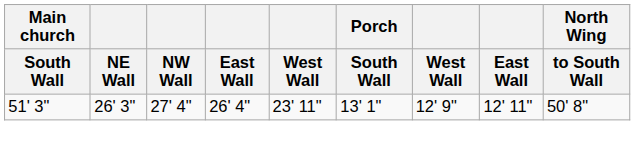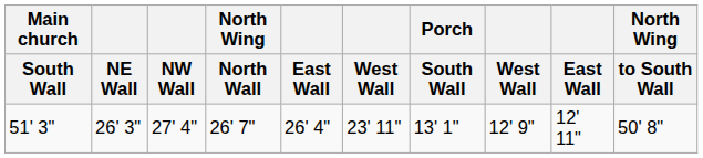 <table class="wikitable">
 <tr>
 <th>Main church</th>
 <th></th>
 <th></th>
+<th>North Wing</th>
 <th></th>
 <th></th>
 <th>Porch</th>
 <th></th>
 <th></th>
 <th>North Wing</th>
 </tr>
 <tr>
 <th>South Wall</th>
 <th>NE Wall</th>
 <th>NW Wall</th>
+<th>North Wall</th>
 <th>East Wall</th>
 <th>West Wall</th>
 <th>South Wall</th>
 <th>West Wall</th>
 <th>East Wall</th>
 <th>to South Wall</th>
 </tr>
 <tr>
 <td>51' 3"</td>
 <td>26' 3"</td>
 <td>27' 4"</td>
+<td>26' 7"</td>
 <td>26' 4"</td>
 <td>23' 11"</td>
 <td>13' 1"</td>
 <td>12' 9"</td>
 <td>12' 11"</td>
 <td>50' 8"</td>
 </tr>
 </table>
